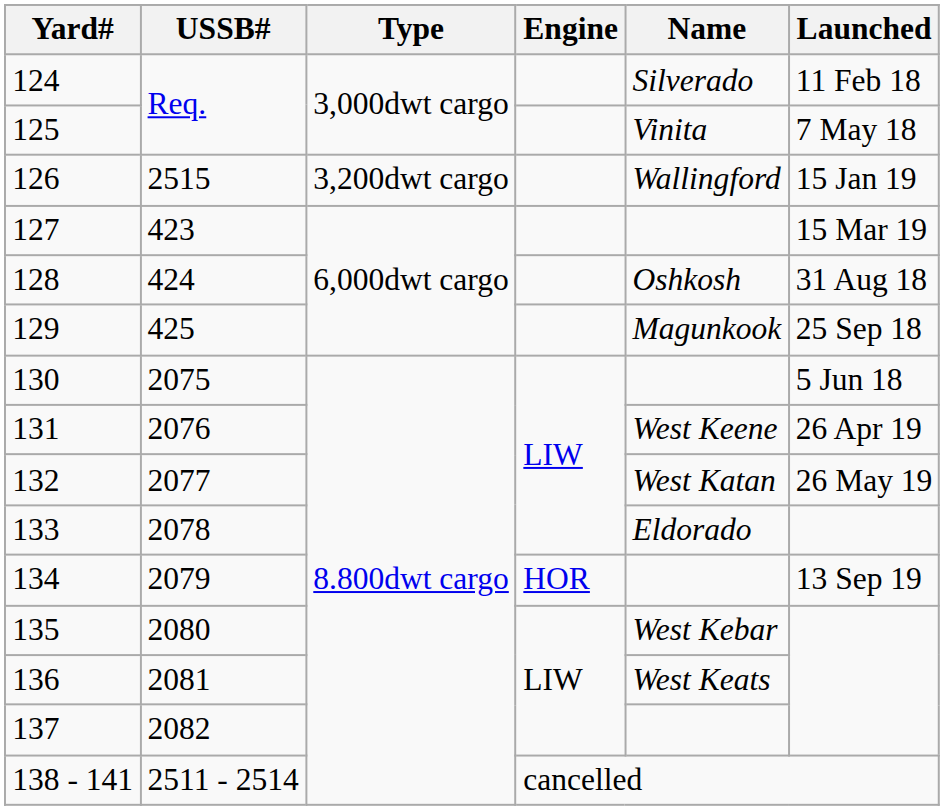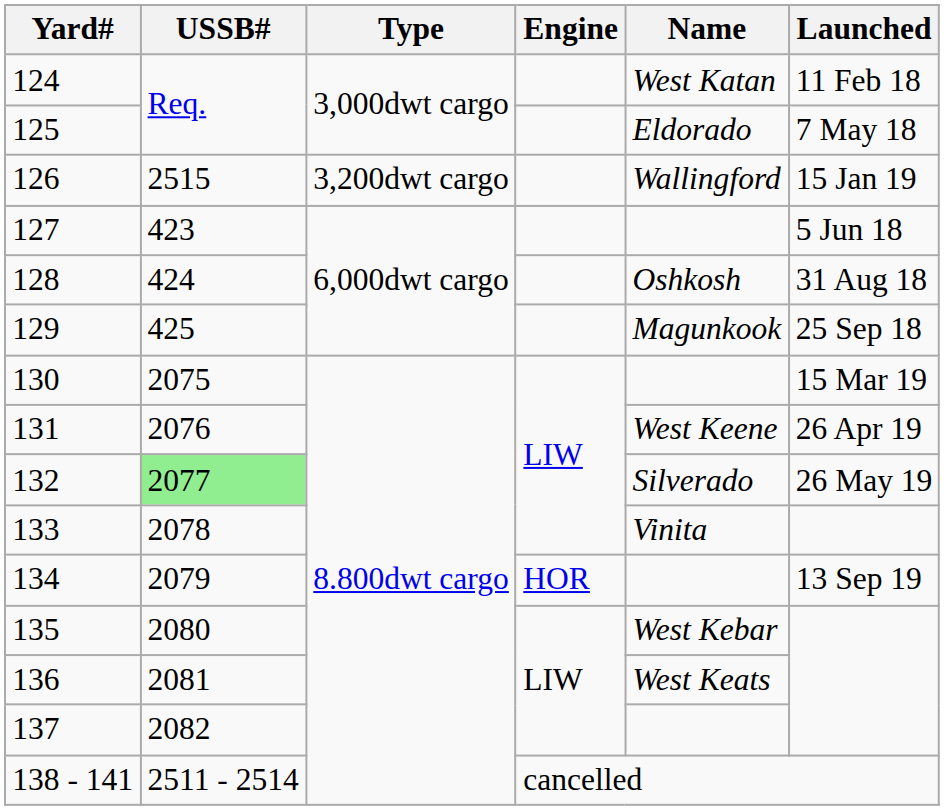 <table class=wikitable>
 <tr>
 <th>Yard#</th>
 <th>USSB#</th>
 <th>Type</th>
 <th>Engine</th>
 <th>Name</th>
 <th>Launched</th>
 </tr>
 <tr>
 <td>124</td>
 <td rowspan=2><a href='#'>Req.</a></td>
 <td rowspan=2>3,000dwt cargo</td>
 <td></td>
-<td><em>Silverado</em></td>
+<td><em>West Katan</em></td>
 <td>11 Feb 18</td>
 </tr>
 <tr>
 <td>125</td>
 <td></td>
-<td><em>Vinita</em></td>
+<td><em>Eldorado</em></td>
 <td>7 May 18</td>
 </tr>
 <tr>
 <td>126</td>
 <td>2515</td>
 <td>3,200dwt cargo</td>
 <td></td>
 <td><em>Wallingford</em></td>
 <td>15 Jan 19</td>
 </tr>
 <tr>
 <td>127</td>
 <td>423</td>
 <td rowspan=3>6,000dwt cargo</td>
 <td></td>
 <td></td>
-<td>15 Mar 19</td>
+<td>5 Jun 18</td>
 </tr>
 <tr>
 <td>128</td>
 <td>424</td>
 <td></td>
 <td><em>Oshkosh</em></td>
 <td>31 Aug 18</td>
 </tr>
 <tr>
 <td>129</td>
 <td>425</td>
 <td></td>
 <td><em>Magunkook</em></td>
 <td>25 Sep 18</td>
 </tr>
 <tr>
 <td>130</td>
 <td>2075</td>
 <td rowspan=9><a href='#'>8.800dwt cargo</a></td>
 <td rowspan=4><a href='#'>LIW</a></td>
 <td></td>
-<td>5 Jun 18</td>
+<td>15 Mar 19</td>
 </tr>
 <tr>
 <td>131</td>
 <td>2076</td>
 <td><em>West Keene</em></td>
 <td>26 Apr 19</td>
 </tr>
 <tr>
 <td>132</td>
-<td>2077</td>
-<td><em>West Katan</em></td>
+<td style="background: lightgreen;">2077</td>
+<td><em>Silverado</em></td>
 <td>26 May 19</td>
 </tr>
 <tr>
 <td>133</td>
 <td>2078</td>
-<td><em>Eldorado</em></td>
+<td><em>Vinita</em></td>
 </tr>
 <tr>
 <td>134</td>
 <td>2079</td>
 <td><a href='#'>HOR</a></td>
 <td></td>
 <td>13 Sep 19</td>
 </tr>
 <tr>
 <td>135</td>
 <td>2080</td>
 <td rowspan=3>LIW</td>
 <td><em>West Kebar</em></td>
 </tr>
 <tr>
 <td>136</td>
 <td>2081</td>
 <td><em>West Keats</em></td>
 </tr>
 <tr>
 <td>137</td>
 <td>2082</td>
 <td></td>
 </tr>
 <tr>
 <td>138 - 141</td>
 <td>2511 - 2514</td>
 <td colspan=3>cancelled</td>
 </tr>
 </table>
